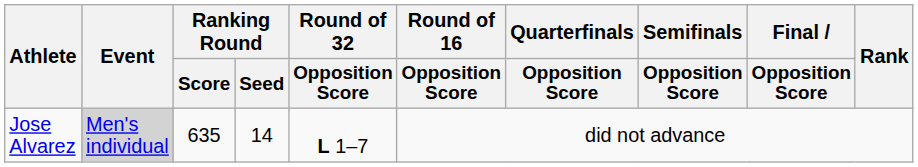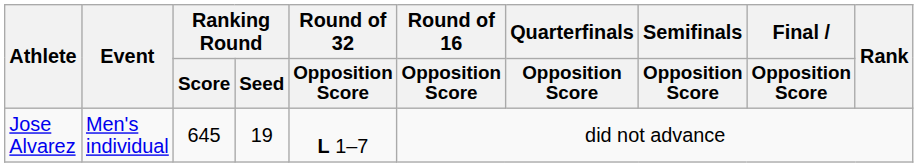 <table class="wikitable" style="font-size:90%">
 <tr>
 <th rowspan="2">Athlete</th>
 <th rowspan="2">Event</th>
 <th colspan="2">Ranking Round</th>
 <th>Round of 32</th>
 <th>Round of 16</th>
 <th>Quarterfinals</th>
 <th>Semifinals</th>
 <th>Final / </th>
 <th rowspan="2">Rank</th>
 </tr>
 <tr style="font-size:95%">
 <th>Score</th>
 <th>Seed</th>
 <th>Opposition<br>Score</th>
 <th>Opposition<br>Score</th>
 <th>Opposition<br>Score</th>
 <th>Opposition<br>Score</th>
 <th>Opposition<br>Score</th>
 </tr>
 <tr align=center>
 <td align=left><a href='#'>Jose Alvarez</a></td>
-<td align=left style="background: lightgrey;"><a href='#'>Men's individual</a></td>
-<td>635</td>
-<td>14</td>
+<td align=left><a href='#'>Men's individual</a></td>
+<td>645</td>
+<td>19</td>
 <td><br><strong>L</strong> 1–7</td>
 <td colspan="5">did not advance</td>
 </tr>
 </table>
